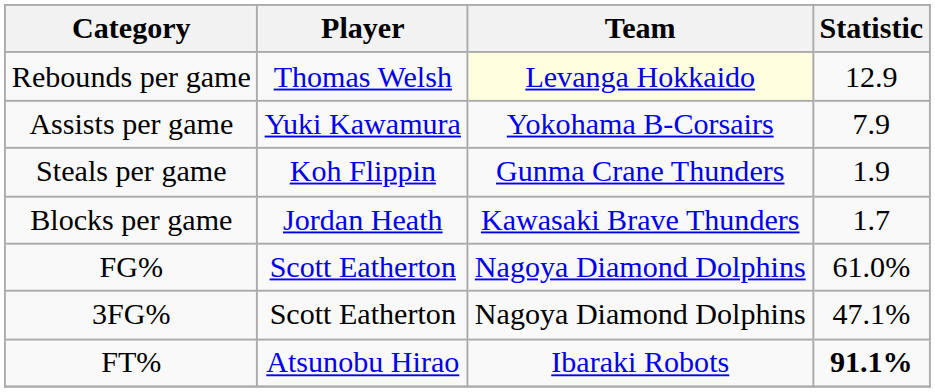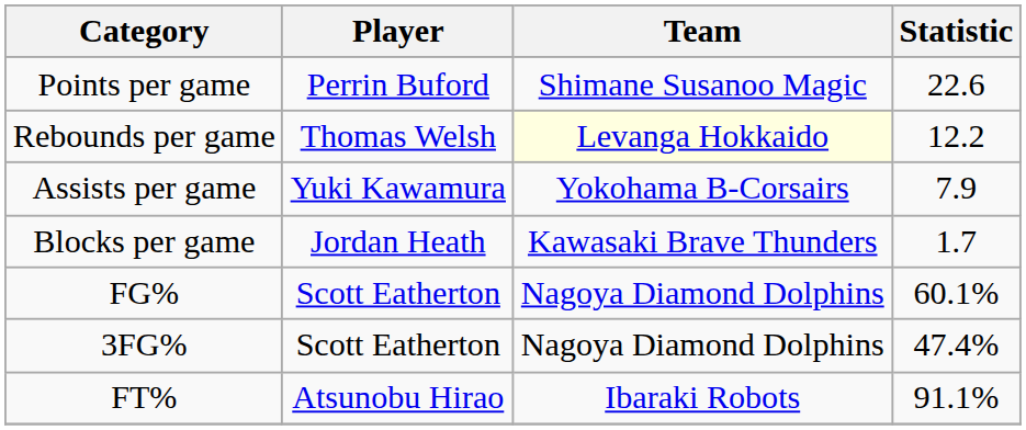 <table class="wikitable" style="text-align:center">
 <tr>
 <th>Category</th>
 <th>Player</th>
 <th>Team</th>
 <th>Statistic</th>
 </tr>
 <tr>
+<td>Points per game</td>
+<td> <a href='#'>Perrin Buford</a></td>
+<td><a href='#'>Shimane Susanoo Magic</a></td>
+<td>22.6</td>
+</tr>
+<tr>
 <td>Rebounds per game</td>
 <td> <a href='#'>Thomas Welsh</a></td>
 <td style="background: lightyellow;"><a href='#'>Levanga Hokkaido</a></td>
-<td>12.9</td>
+<td>12.2</td>
 </tr>
 <tr>
 <td>Assists per game</td>
 <td> <a href='#'>Yuki Kawamura</a></td>
 <td><a href='#'>Yokohama B-Corsairs</a></td>
 <td>7.9</td>
-</tr>
-<tr>
-<td>Steals per game</td>
-<td> <a href='#'>Koh Flippin</a></td>
-<td><a href='#'>Gunma Crane Thunders</a></td>
-<td>1.9</td>
 </tr>
 <tr>
 <td>Blocks per game</td>
 <td> <a href='#'>Jordan Heath</a></td>
 <td><a href='#'>Kawasaki Brave Thunders</a></td>
 <td>1.7</td>
 </tr>
 <tr>
 <td>FG%</td>
 <td> <a href='#'>Scott Eatherton</a></td>
 <td><a href='#'>Nagoya Diamond Dolphins</a></td>
-<td>61.0%</td>
+<td>60.1%</td>
 </tr>
 <tr>
 <td>3FG%</td>
 <td> Scott Eatherton</td>
 <td>Nagoya Diamond Dolphins</td>
-<td>47.1%</td>
+<td>47.4%</td>
 </tr>
 <tr>
 <td>FT%</td>
 <td> <a href='#'>Atsunobu Hirao</a></td>
 <td><a href='#'>Ibaraki Robots</a></td>
-<td><strong>91.1%</strong></td>
+<td>91.1%</td>
 </tr>
 <tr>
 </tr>
 </table>
